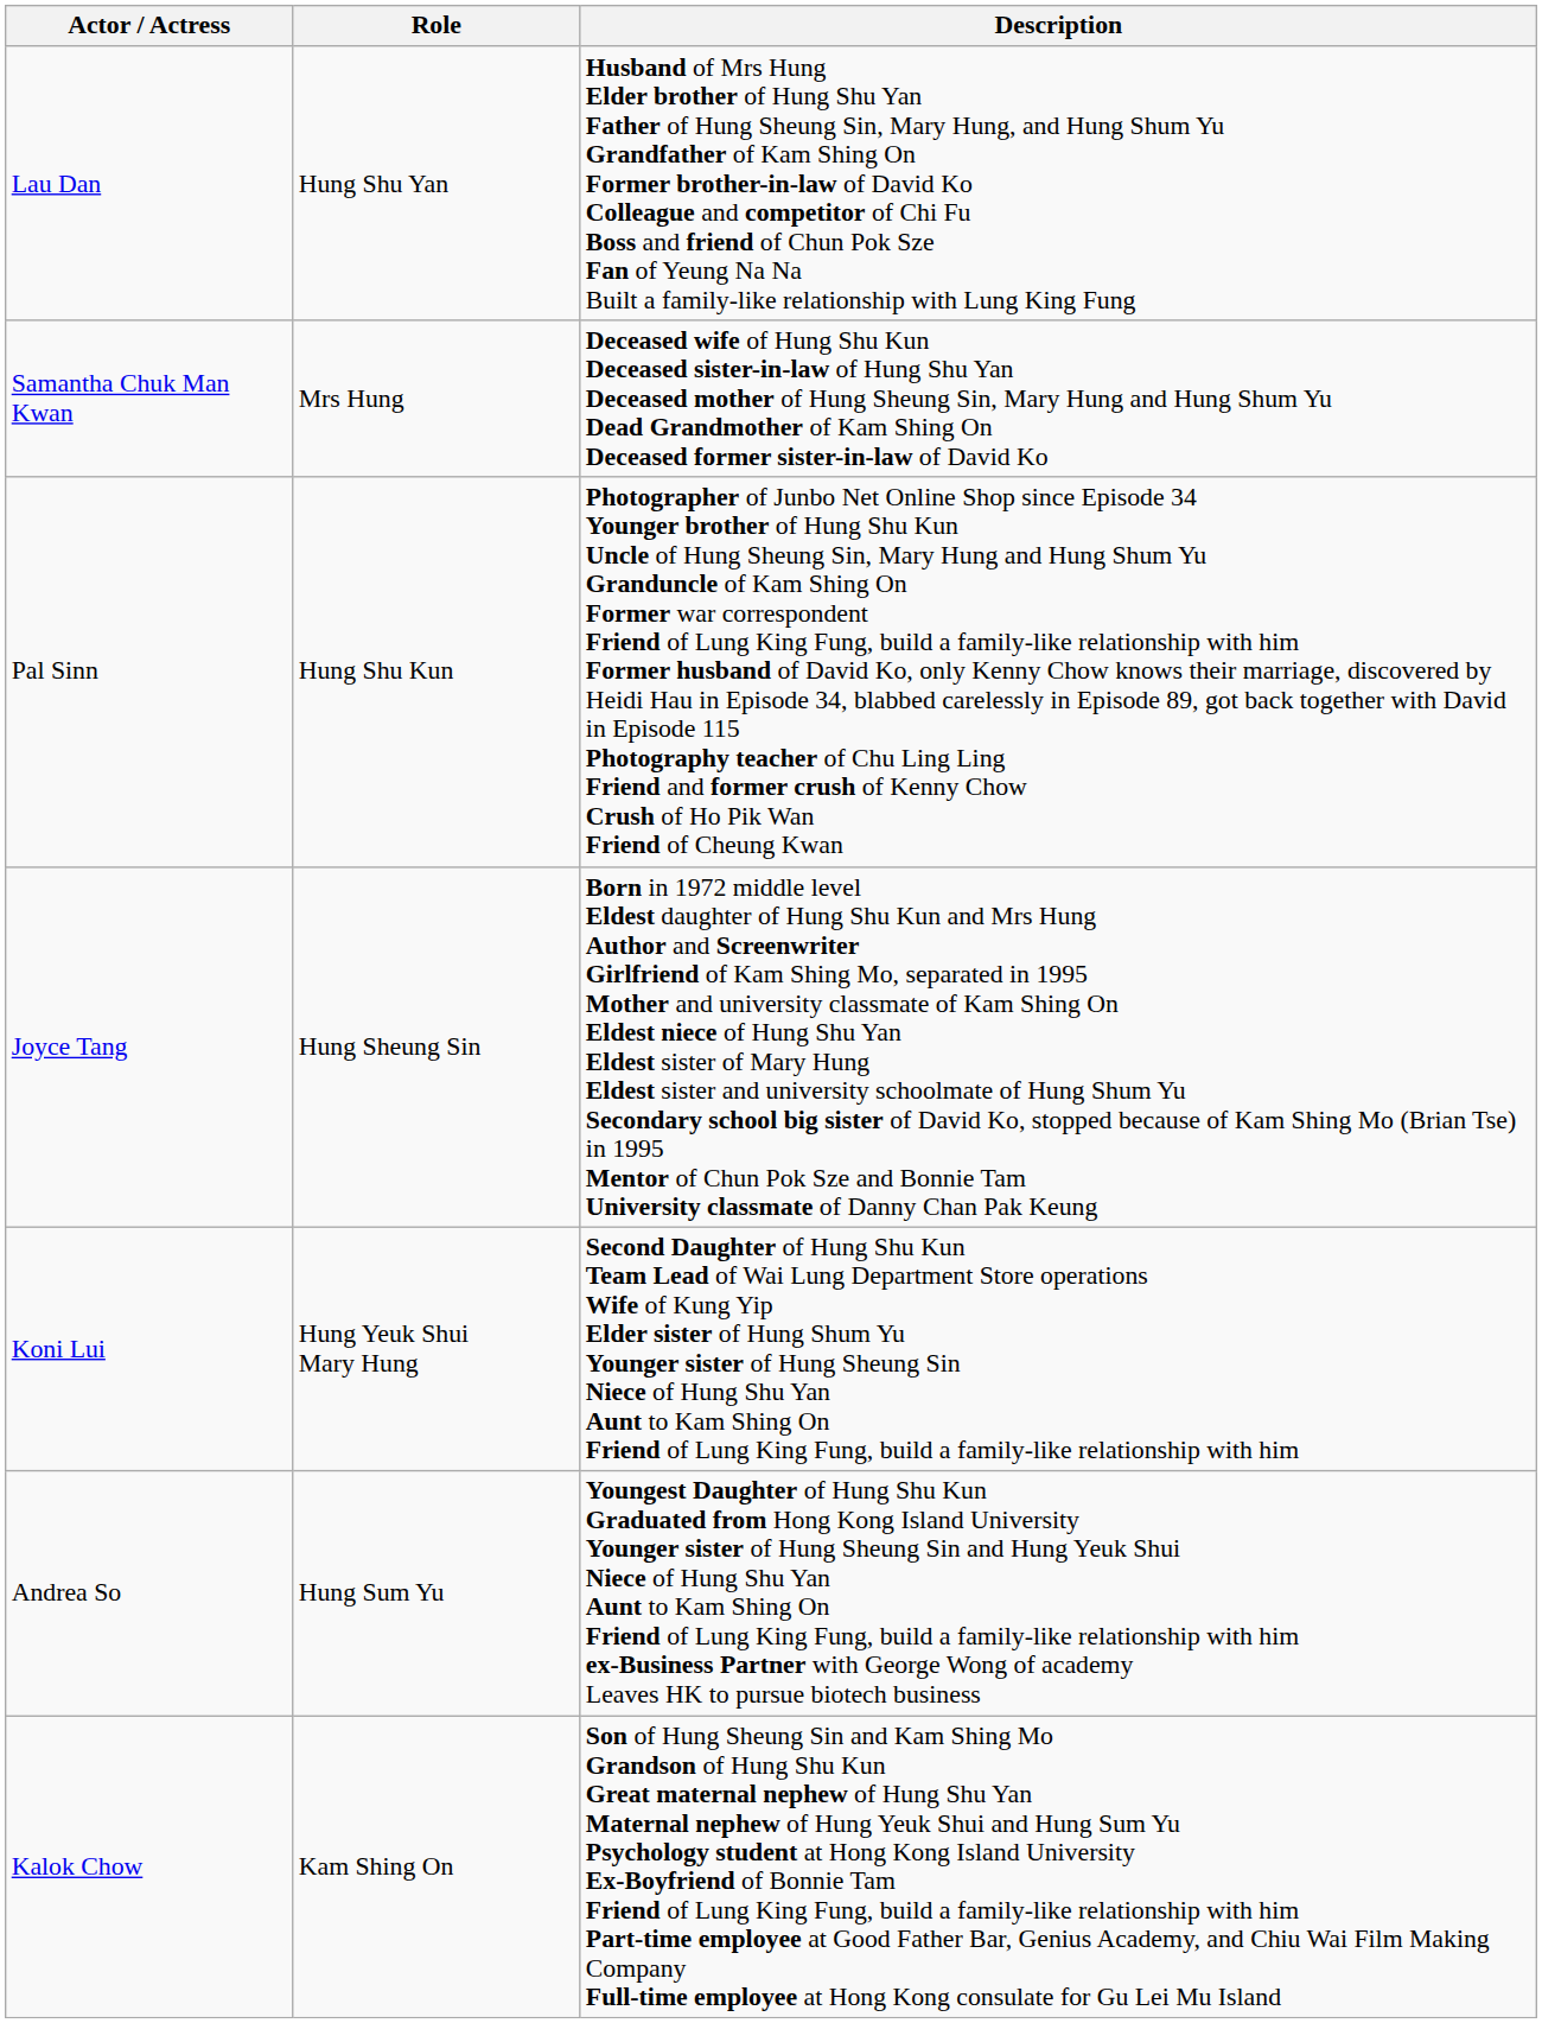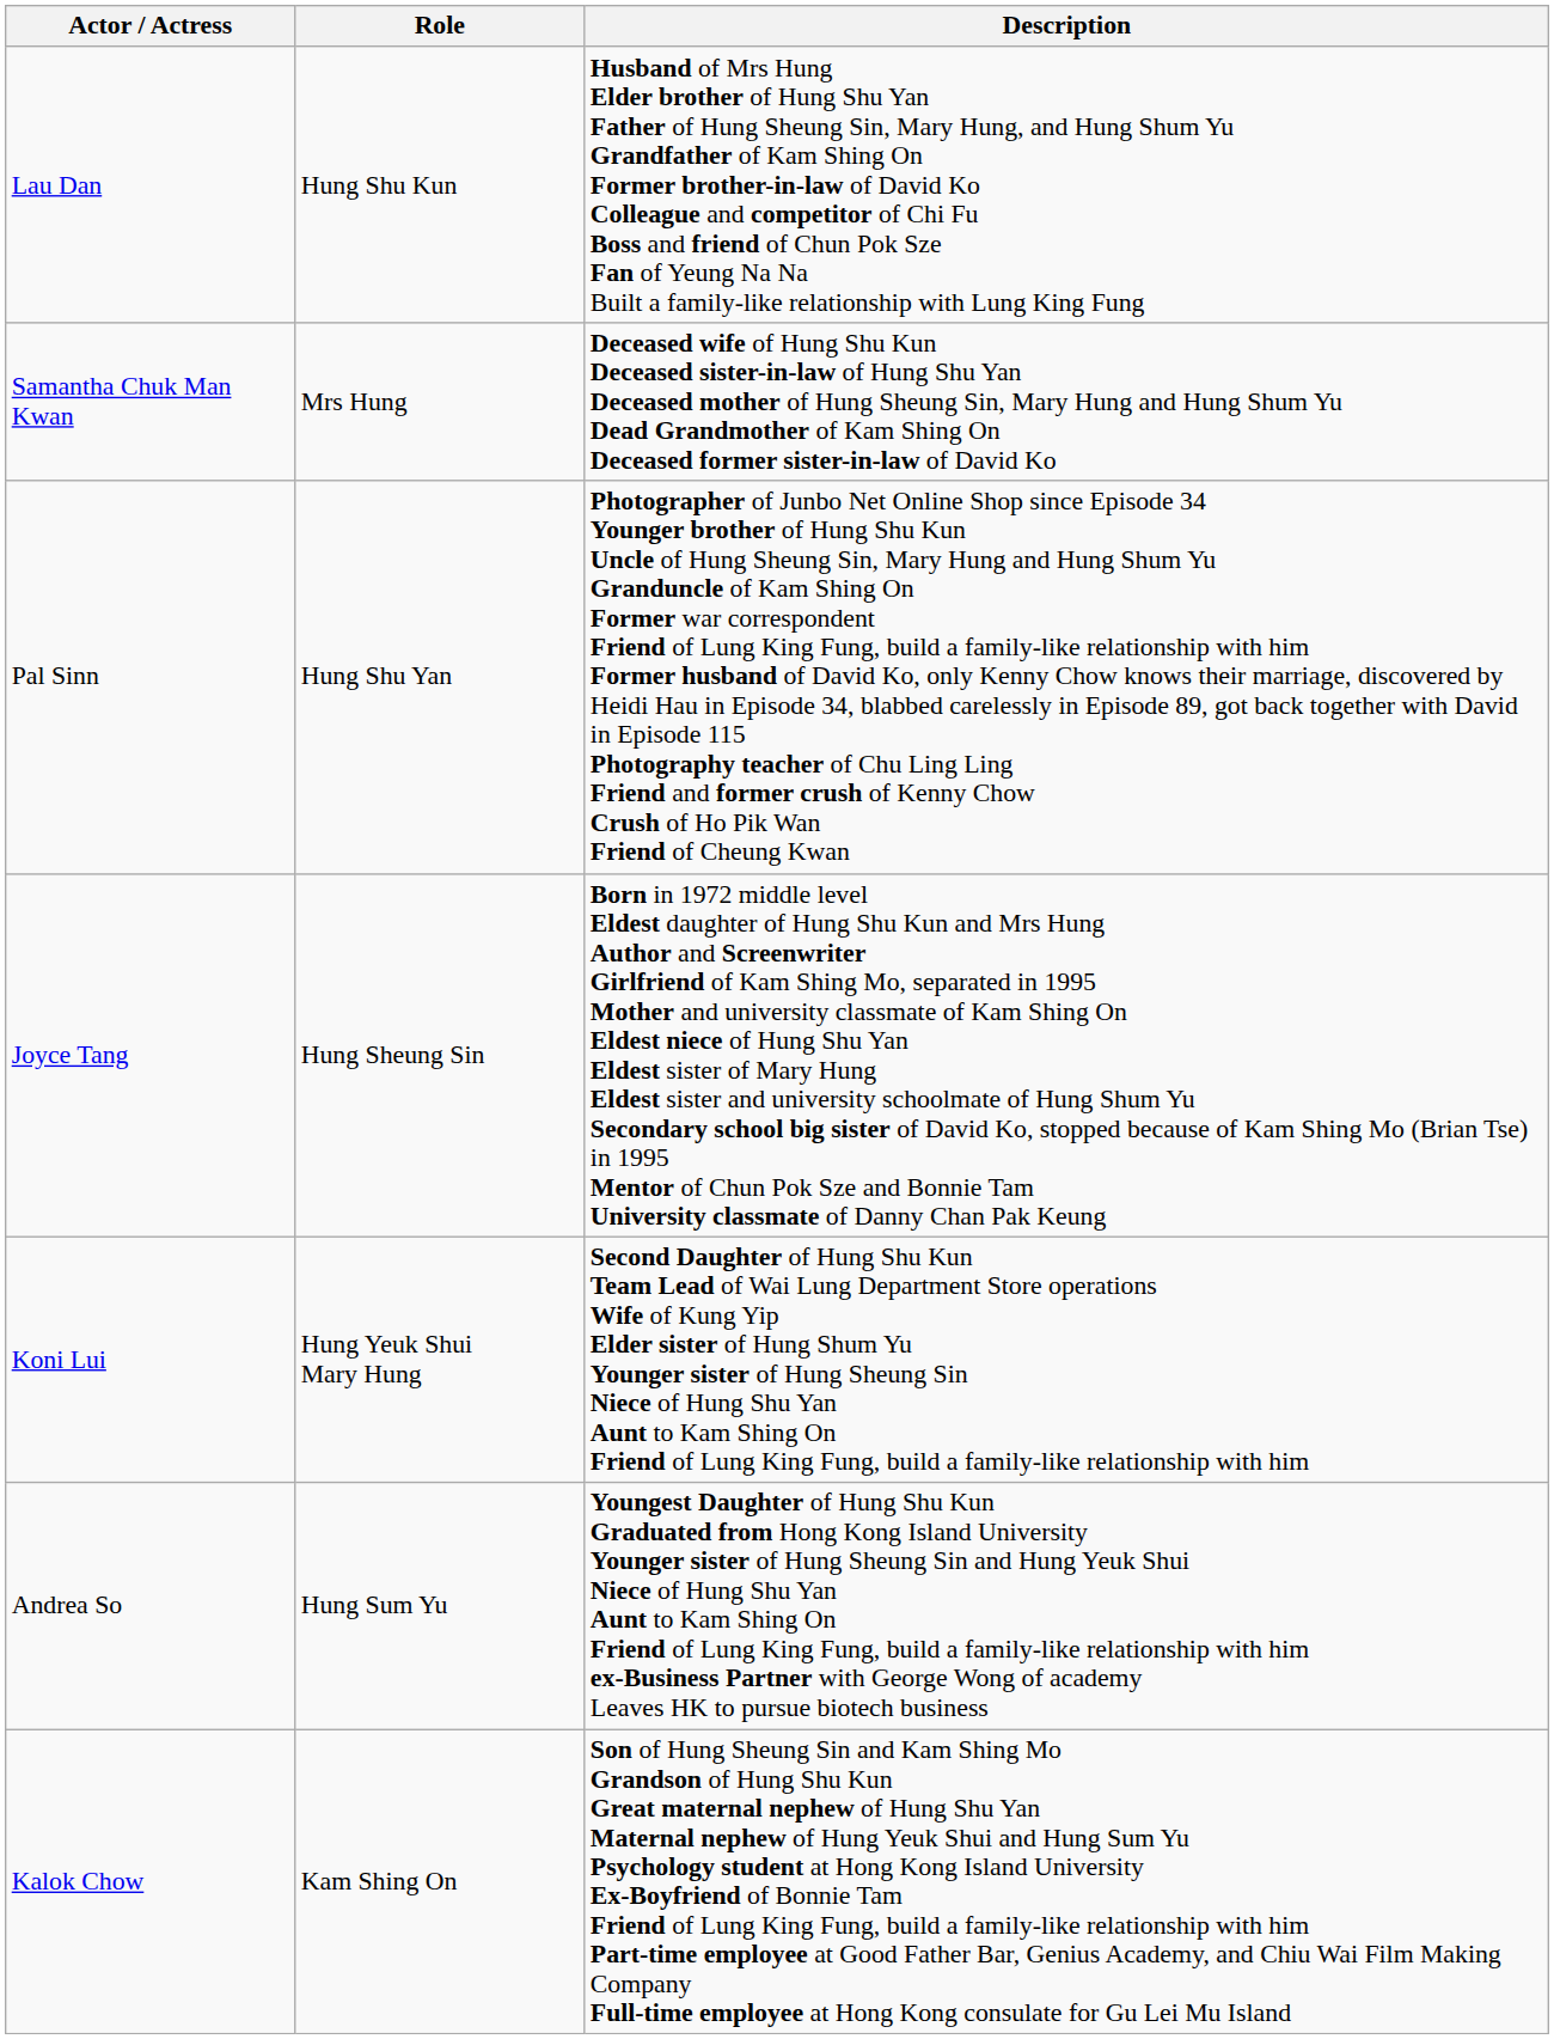 <table class="wikitable" style="width:60%;">
 <tr>
 <th style="width:12%">Actor / Actress</th>
 <th style="width:12%">Role</th>
 <th style="width:40%">Description</th>
 </tr>
 <tr>
 <td><a href='#'>Lau Dan</a></td>
-<td>Hung Shu Yan</td>
+<td>Hung Shu Kun</td>
 <td><strong>Husband</strong> of Mrs Hung<br><strong>Elder brother</strong> of Hung Shu Yan<br><strong>Father</strong> of Hung Sheung Sin, Mary Hung, and Hung Shum Yu<br><strong>Grandfather</strong> of Kam Shing On<br><strong>Former brother-in-law</strong> of David Ko<br><strong>Colleague</strong> and <strong>competitor</strong> of Chi Fu<br><strong>Boss</strong> and <strong>friend</strong> of Chun Pok Sze<br><strong>Fan</strong> of Yeung Na Na<br>Built a family-like relationship with Lung King Fung</td>
 </tr>
 <tr>
 <td><a href='#'>Samantha Chuk Man Kwan</a></td>
 <td>Mrs Hung</td>
 <td><strong>Deceased wife</strong> of Hung Shu Kun<br><strong>Deceased sister-in-law</strong> of Hung Shu Yan<br><strong>Deceased mother</strong> of Hung Sheung Sin, Mary Hung and Hung Shum Yu<br><strong>Dead Grandmother</strong> of Kam Shing On<br><strong>Deceased former sister-in-law</strong> of David Ko<br></td>
 </tr>
 <tr>
 <td>Pal Sinn</td>
-<td>Hung Shu Kun</td>
+<td>Hung Shu Yan</td>
 <td><strong>Photographer</strong> of Junbo Net Online Shop since Episode 34<br><strong>Younger brother</strong> of Hung Shu Kun<br><strong>Uncle</strong> of Hung Sheung Sin, Mary Hung and Hung Shum Yu<br><strong>Granduncle</strong> of Kam Shing On<br><strong>Former</strong> war correspondent<br><strong>Friend</strong> of Lung King Fung, build a family-like relationship with him<br><strong>Former husband</strong> of David Ko, only Kenny Chow knows their marriage, discovered by Heidi Hau in Episode 34, blabbed carelessly in Episode 89, got back together with David in Episode 115<br><strong>Photography teacher</strong> of Chu Ling Ling<br><strong>Friend</strong> and <strong>former crush</strong> of Kenny Chow<br><strong>Crush</strong> of Ho Pik Wan<br><strong>Friend</strong> of Cheung Kwan</td>
 </tr>
 <tr>
 <td><a href='#'>Joyce Tang</a></td>
 <td>Hung Sheung Sin</td>
 <td><strong>Born</strong> in 1972 middle level <br><strong>Eldest</strong> daughter of Hung Shu Kun and Mrs Hung<br><strong>Author</strong> and <strong>Screenwriter</strong><br><strong>Girlfriend</strong> of Kam Shing Mo, separated in 1995<br><strong>Mother</strong> and university classmate of Kam Shing On<br><strong>Eldest niece</strong> of Hung Shu Yan<br><strong>Eldest</strong> sister of Mary Hung<br><strong>Eldest</strong> sister and university schoolmate of Hung Shum Yu<br><strong>Secondary school big sister</strong> of David Ko, stopped because of Kam Shing Mo (Brian Tse) in 1995<br><strong>Mentor</strong> of Chun Pok Sze and Bonnie Tam<br><strong>University classmate</strong> of Danny Chan Pak Keung</td>
 </tr>
 <tr>
 <td><a href='#'>Koni Lui</a></td>
 <td>Hung Yeuk Shui<br>Mary Hung</td>
 <td><strong>Second Daughter</strong> of Hung Shu Kun<br><strong>Team Lead</strong> of Wai Lung Department Store operations<br><strong>Wife</strong> of Kung Yip<br><strong>Elder sister</strong> of Hung Shum Yu<br><strong>Younger sister</strong> of Hung Sheung Sin<br><strong>Niece</strong> of Hung Shu Yan<br><strong>Aunt</strong> to Kam Shing On<br><strong>Friend</strong> of Lung King Fung, build a family-like relationship with him</td>
 </tr>
 <tr>
 <td>Andrea So</td>
 <td>Hung Sum Yu</td>
 <td><strong>Youngest Daughter</strong> of Hung Shu Kun<br><strong>Graduated from</strong> Hong Kong Island University<br><strong>Younger sister</strong> of Hung Sheung Sin and Hung Yeuk Shui<br><strong>Niece</strong> of Hung Shu Yan<br><strong>Aunt</strong> to Kam Shing On<br><strong>Friend</strong> of Lung King Fung, build a family-like relationship with him<br><strong>ex-Business Partner</strong> with George Wong of academy<br>Leaves HK to pursue biotech business</td>
 </tr>
 <tr>
 <td><a href='#'>Kalok Chow</a></td>
 <td>Kam Shing On</td>
 <td><strong>Son</strong> of Hung Sheung Sin and Kam Shing Mo<br><strong>Grandson</strong> of Hung Shu Kun<br><strong>Great maternal nephew</strong> of Hung Shu Yan<br><strong>Maternal nephew</strong> of Hung Yeuk Shui and Hung Sum Yu<br><strong>Psychology student</strong> at Hong Kong Island University<br><strong>Ex-Boyfriend</strong> of Bonnie Tam<br><strong>Friend</strong> of Lung King Fung, build a family-like relationship with him<br><strong>Part-time employee</strong> at Good Father Bar, Genius Academy, and Chiu Wai Film Making Company<br><strong>Full-time employee</strong> at Hong Kong consulate for Gu Lei Mu Island</td>
 </tr>
 </table>
